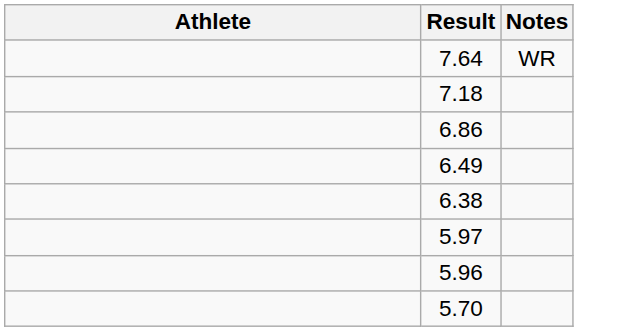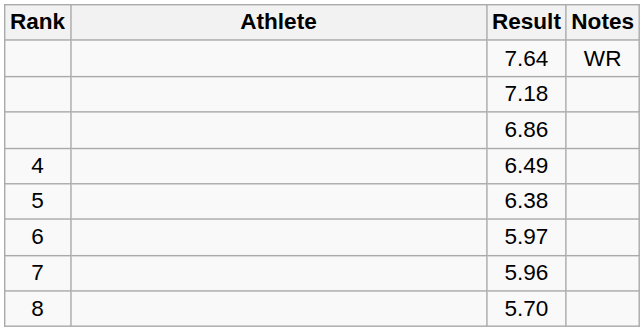 <table class="wikitable" style="text-align:center">
 <tr>
+<th>Rank</th>
 <th Style="width:18em">Athlete</th>
 <th>Result</th>
 <th>Notes</th>
 </tr>
 <tr>
+<td></td>
 <td style="text-align:left"></td>
 <td>7.64</td>
 <td>WR</td>
 </tr>
 <tr>
+<td></td>
 <td style="text-align:left"></td>
 <td>7.18</td>
 <td></td>
 </tr>
 <tr>
+<td></td>
 <td style="text-align:left"></td>
 <td>6.86</td>
 <td></td>
 </tr>
 <tr>
+<td>4</td>
 <td style="text-align:left"></td>
 <td>6.49</td>
 <td></td>
 </tr>
 <tr>
+<td>5</td>
 <td style="text-align:left"></td>
 <td>6.38</td>
 <td></td>
 </tr>
 <tr>
+<td>6</td>
 <td style="text-align:left"></td>
 <td>5.97</td>
 <td></td>
 </tr>
 <tr>
+<td>7</td>
 <td style="text-align:left"></td>
 <td>5.96</td>
 <td></td>
 </tr>
 <tr>
+<td>8</td>
 <td style="text-align:left"></td>
 <td>5.70</td>
 <td></td>
 </tr>
 </table>
